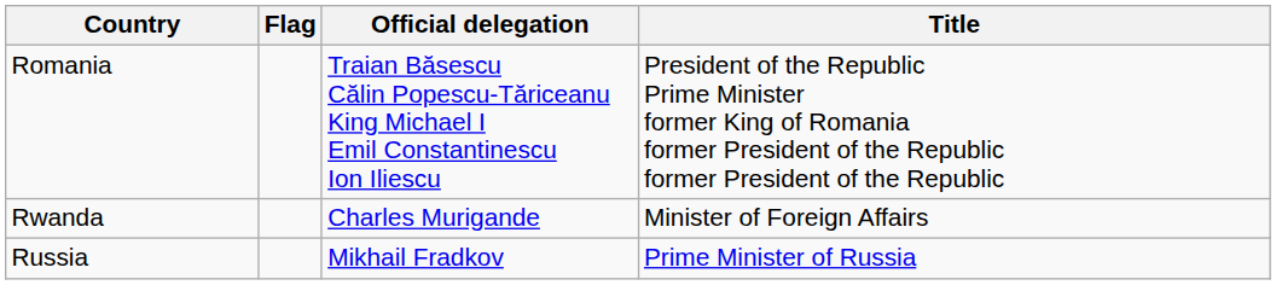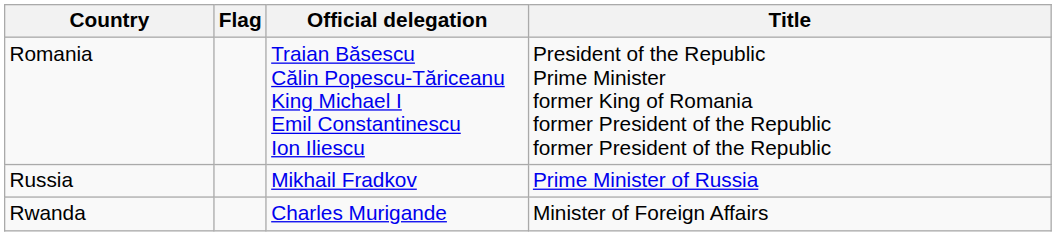 <table class="wikitable">
 <tr>
 <th style="width:20%;">Country</th>
 <th>Flag</th>
 <th style="width:25%;">Official delegation</th>
 <th style="width:50%;">Title</th>
 </tr>
 <tr valign="top">
 <td>Romania</td>
 <td></td>
 <td><a href='#'>Traian Băsescu</a><br><a href='#'>Călin Popescu-Tăriceanu</a><br><a href='#'>King Michael I</a><br><a href='#'>Emil Constantinescu</a><br><a href='#'>Ion Iliescu</a></td>
 <td>President of the Republic<br>Prime Minister<br>former King of Romania<br>former President of the Republic<br>former President of the Republic</td>
 </tr>
 <tr valign="top">
+<td>Russia</td>
+<td></td>
+<td><a href='#'>Mikhail Fradkov</a></td>
+<td><a href='#'>Prime Minister of Russia</a></td>
+</tr>
+<tr valign="top">
 <td>Rwanda</td>
 <td></td>
 <td><a href='#'>Charles Murigande</a></td>
 <td>Minister of Foreign Affairs</td>
 </tr>
-<tr valign="top">
-<td>Russia</td>
-<td></td>
-<td><a href='#'>Mikhail Fradkov</a></td>
-<td><a href='#'>Prime Minister of Russia</a></td>
-</tr>
 </table>
